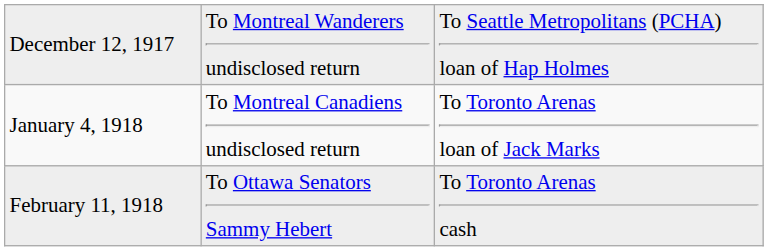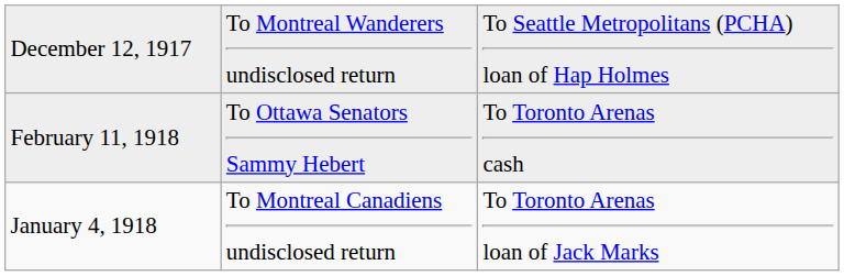 <table class="wikitable" style="border:1px solid #999; width:580px;">
 <tr style="background:#eee;">
 <td>December 12, 1917</td>
 <td valign="top">To <a href='#'>Montreal Wanderers</a><hr>undisclosed return</td>
 <td valign="top">To <a href='#'>Seattle Metropolitans</a> (<a href='#'>PCHA</a>)<hr>loan of <a href='#'>Hap Holmes</a></td>
 </tr>
+<tr style="background:#eee;">
+<td>February 11, 1918</td>
+<td valign="top">To <a href='#'> Ottawa Senators</a><hr><a href='#'>Sammy Hebert</a></td>
+<td valign="top">To <a href='#'>Toronto Arenas</a><hr>cash</td>
+</tr>
 <tr>
 <td>January 4, 1918</td>
 <td valign="top">To <a href='#'>Montreal Canadiens</a><hr>undisclosed return</td>
 <td valign="top">To <a href='#'>Toronto Arenas</a><hr>loan of <a href='#'> Jack Marks</a></td>
 </tr>
-<tr style="background:#eee;">
-<td>February 11, 1918</td>
-<td valign="top">To <a href='#'> Ottawa Senators</a><hr><a href='#'>Sammy Hebert</a></td>
-<td valign="top">To <a href='#'>Toronto Arenas</a><hr>cash</td>
-</tr>
 </table>
